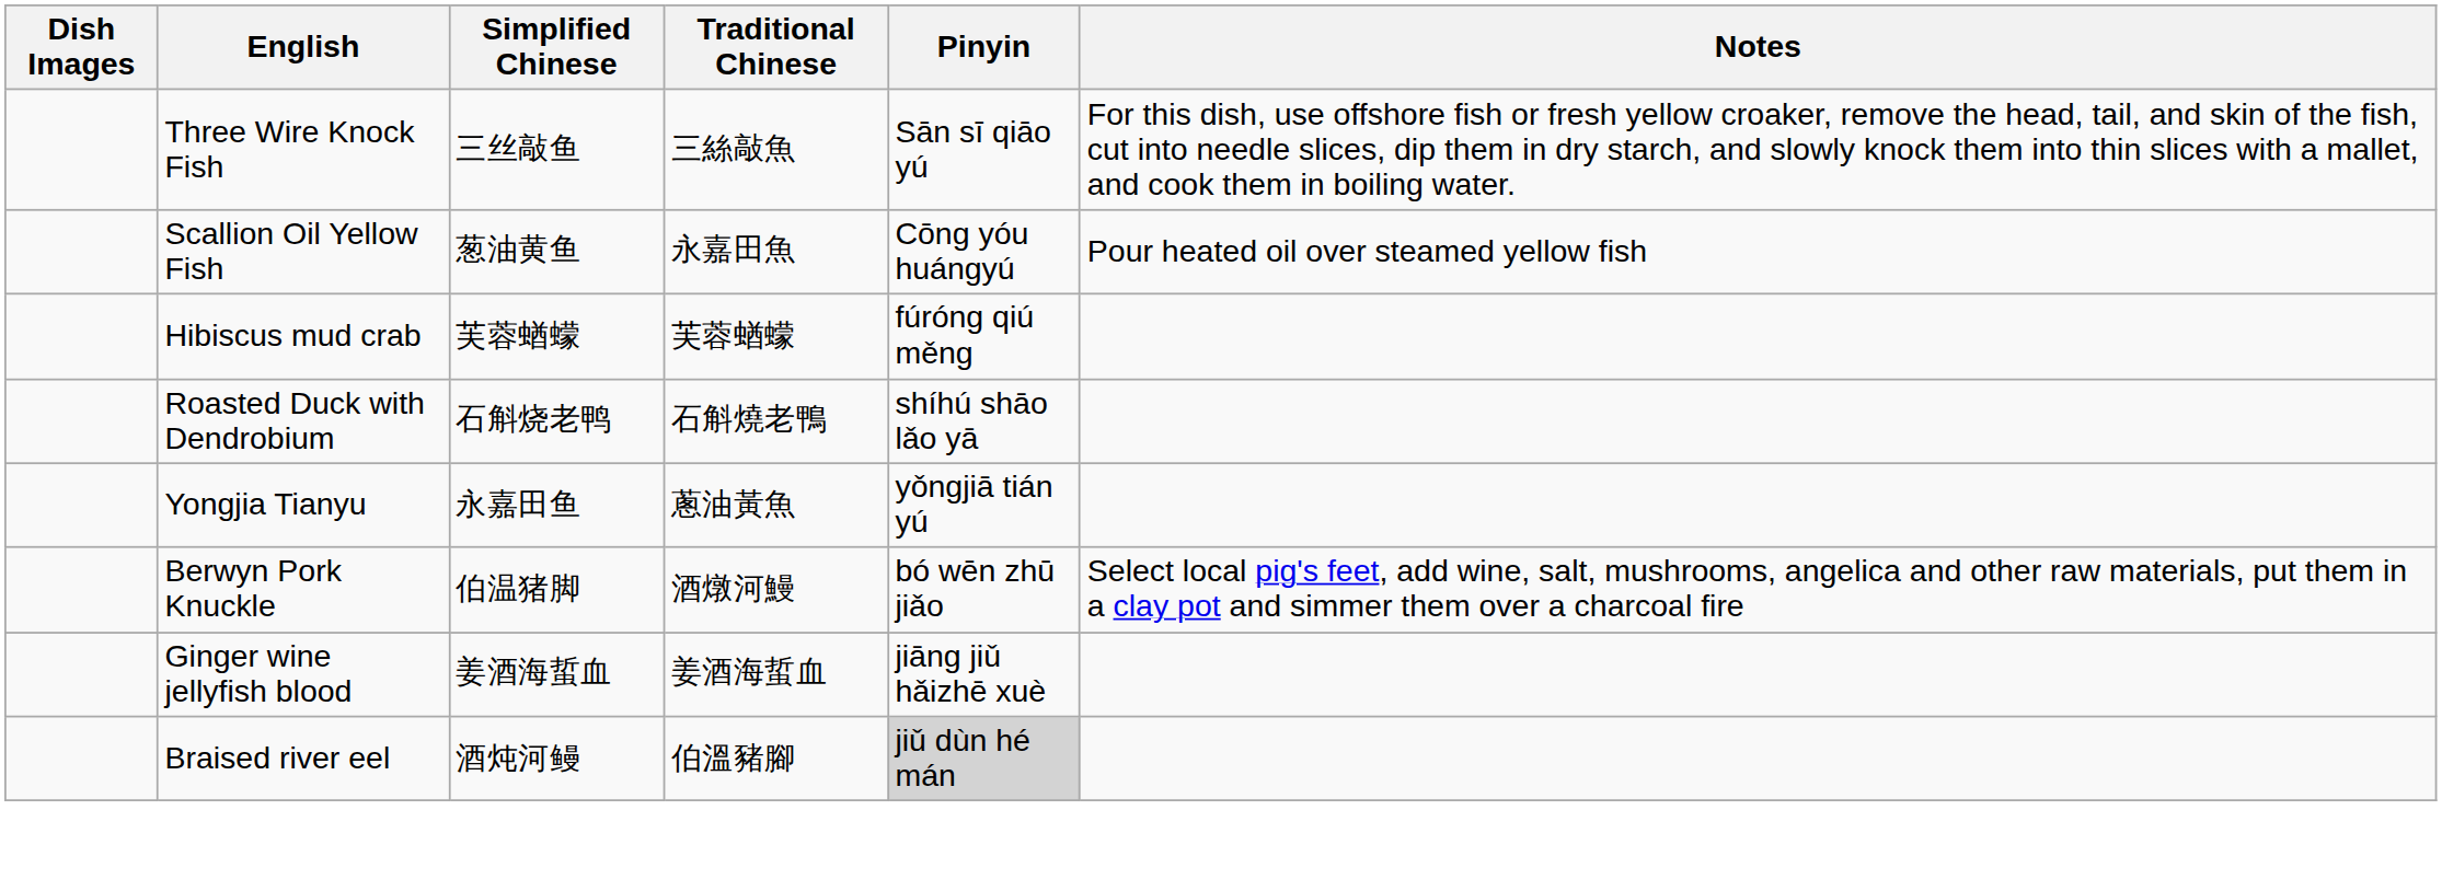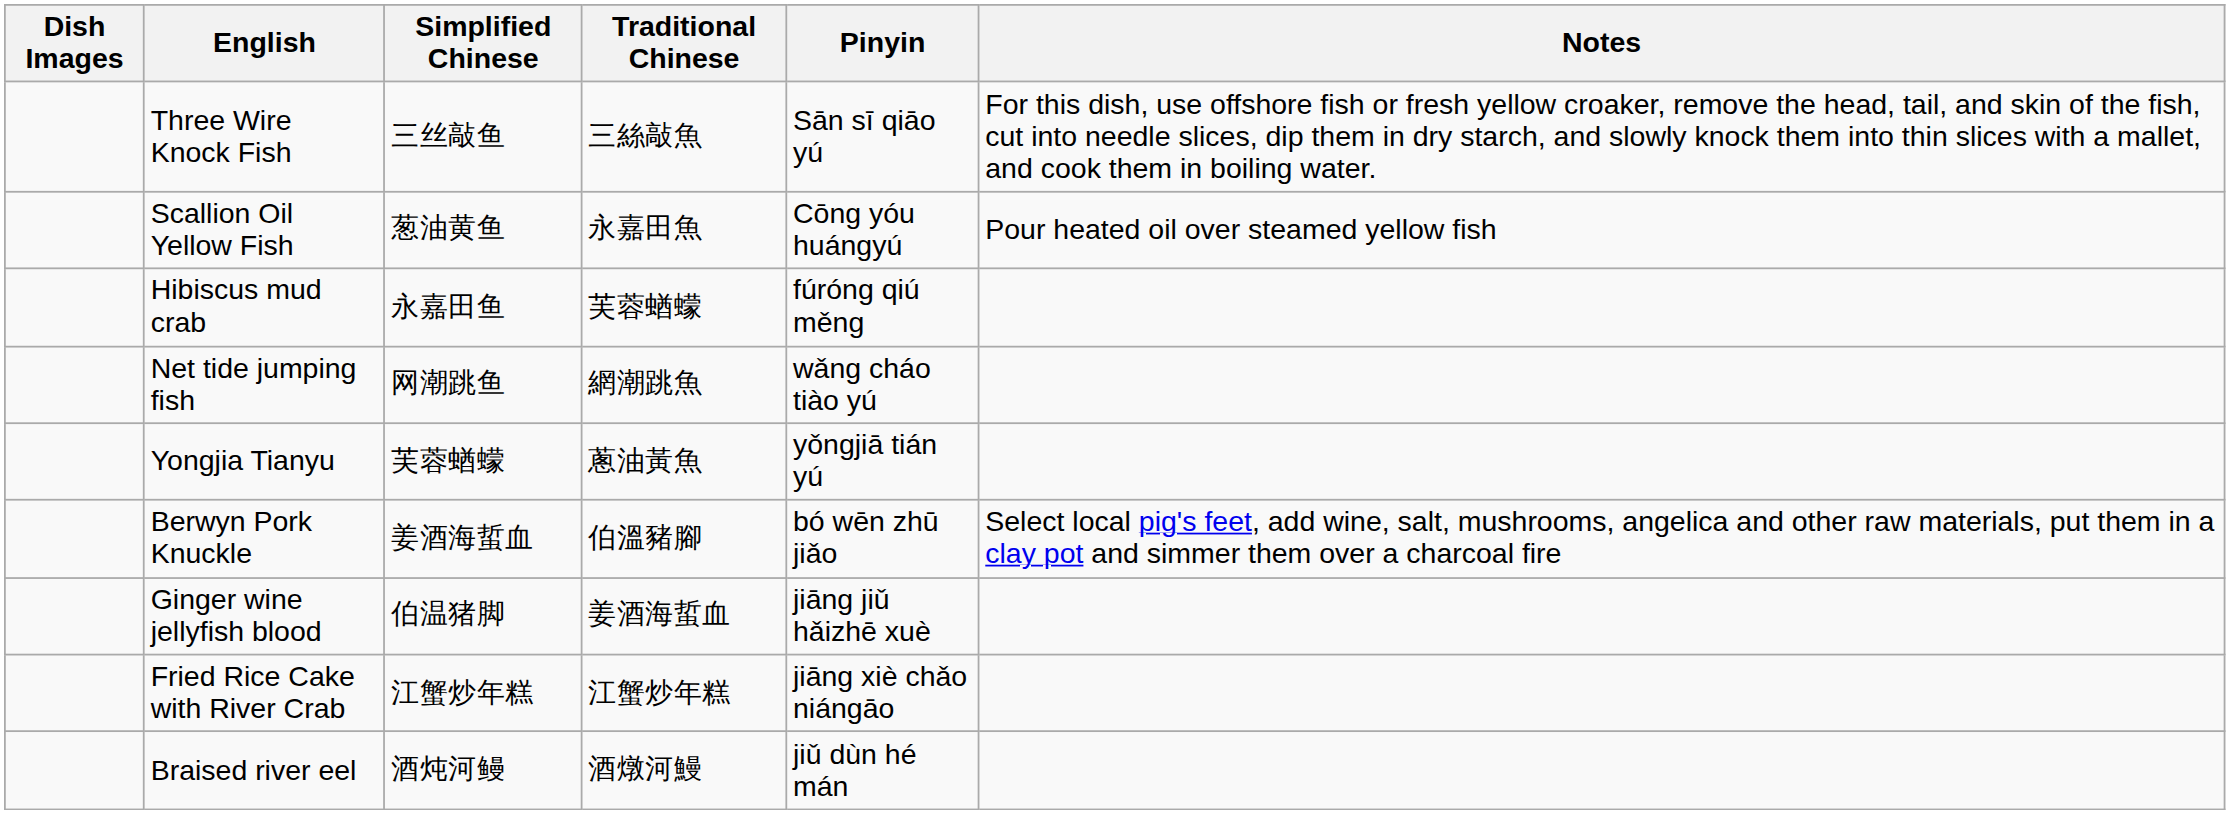 <table class="wikitable">
 <tr>
 <th>Dish Images</th>
 <th>English</th>
 <th>Simplified Chinese</th>
 <th>Traditional Chinese</th>
 <th>Pinyin</th>
 <th>Notes</th>
 </tr>
 <tr>
 <td></td>
 <td>Three Wire Knock Fish</td>
 <td>三丝敲鱼</td>
 <td>三絲敲魚</td>
 <td>Sān sī qiāo yú</td>
 <td>For this dish, use offshore fish or fresh yellow croaker, remove the head, tail, and skin of the fish, cut into needle slices, dip them in dry starch, and slowly knock them into thin slices with a mallet, and cook them in boiling water.</td>
 </tr>
 <tr>
 <td></td>
 <td>Scallion Oil Yellow Fish</td>
 <td>葱油黄鱼</td>
 <td>永嘉田魚</td>
 <td>Cōng yóu huángyú</td>
 <td>Pour heated oil over steamed yellow fish</td>
 </tr>
 <tr>
 <td></td>
 <td>Hibiscus mud crab</td>
-<td>芙蓉蝤蠓</td>
+<td>永嘉田鱼</td>
 <td>芙蓉蝤蠓</td>
 <td>fúróng qiú měng</td>
 <td></td>
 </tr>
 <tr>
 <td></td>
-<td>Roasted Duck with Dendrobium</td>
-<td>石斛烧老鸭</td>
-<td>石斛燒老鴨</td>
-<td>shíhú shāo lǎo yā</td>
+<td>Net tide jumping fish</td>
+<td>网潮跳鱼</td>
+<td>網潮跳魚</td>
+<td>wǎng cháo tiào yú</td>
 <td></td>
 </tr>
 <tr>
 <td></td>
 <td>Yongjia Tianyu</td>
-<td>永嘉田鱼</td>
+<td>芙蓉蝤蠓</td>
 <td>蔥油黃魚</td>
 <td>yǒngjiā tián yú</td>
 <td></td>
 </tr>
 <tr>
 <td></td>
 <td>Berwyn Pork Knuckle</td>
-<td>伯温猪脚</td>
-<td>酒燉河鰻</td>
+<td>姜酒海蜇血</td>
+<td>伯溫豬腳</td>
 <td>bó wēn zhū jiǎo</td>
 <td>Select local <a href='#'>pig's feet</a>, add wine, salt, mushrooms, angelica and other raw materials, put them in a <a href='#'>clay pot</a> and simmer them over a charcoal fire</td>
 </tr>
 <tr>
 <td></td>
 <td>Ginger wine jellyfish blood</td>
-<td>姜酒海蜇血</td>
+<td>伯温猪脚</td>
 <td>姜酒海蜇血</td>
 <td>jiāng jiǔ hǎizhē xuè</td>
 <td></td>
 </tr>
 <tr>
 <td></td>
+<td>Fried Rice Cake with River Crab</td>
+<td>江蟹炒年糕</td>
+<td>江蟹炒年糕</td>
+<td>jiāng xiè chǎo niángāo</td>
+<td></td>
+</tr>
+<tr>
+<td></td>
 <td>Braised river eel</td>
 <td>酒炖河鳗</td>
-<td>伯溫豬腳</td>
-<td style="background: lightgrey;">jiǔ dùn hé mán</td>
+<td>酒燉河鰻</td>
+<td>jiǔ dùn hé mán</td>
 <td></td>
 </tr>
 </table>
